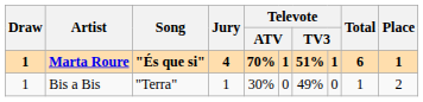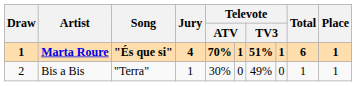 <table class="sortable wikitable" style="margin: 1em auto 1em auto; text-align:center">
 <tr>
 <th rowspan="2">Draw</th>
 <th rowspan="2">Artist</th>
 <th rowspan="2">Song</th>
 <th rowspan="2">Jury</th>
 <th colspan="4">Televote</th>
 <th rowspan="2">Total</th>
 <th rowspan="2">Place</th>
 </tr>
 <tr>
 <th colspan="2">ATV</th>
 <th colspan="2">TV3</th>
 </tr>
 <tr style="font-weight:bold; background:navajowhite;">
 <td>1</td>
 <td align="left"><a href='#'>Marta Roure</a></td>
 <td align="left">"És que si"</td>
 <td>4</td>
 <td>70%</td>
 <td>1</td>
 <td>51%</td>
 <td>1</td>
 <td>6</td>
 <td>1</td>
 </tr>
 <tr>
-<td>1</td>
+<td>2</td>
 <td align="left">Bis a Bis</td>
 <td align="left">"Terra"</td>
 <td>1</td>
 <td>30%</td>
 <td>0</td>
 <td>49%</td>
 <td>0</td>
 <td>1</td>
-<td>2</td>
+<td>1</td>
 </tr>
 </table>
